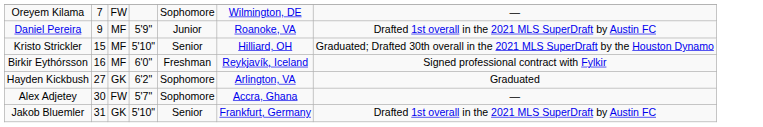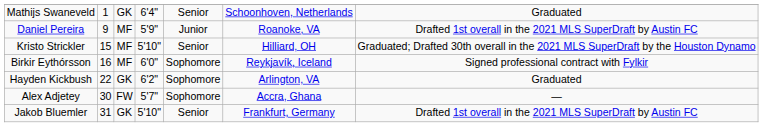 <table class="wikitable sortable" border="1" style="text-align:center;">
 <tr align=center>
 </tr>
 <tr>
-<td>Oreyem Kilama</td>
-<td>7</td>
-<td>FW</td>
-<td></td>
-<td>Sophomore</td>
-<td><a href='#'>Wilmington, DE</a></td>
-<td>—</td>
+<td>Mathijs Swaneveld</td>
+<td>1</td>
+<td>GK</td>
+<td>6'4"</td>
+<td>Senior</td>
+<td><a href='#'>Schoonhoven, Netherlands</a></td>
+<td>Graduated</td>
 </tr>
 <tr>
 <td><a href='#'>Daniel Pereira</a></td>
 <td>9</td>
 <td>MF</td>
 <td>5'9"</td>
 <td> Junior</td>
 <td><a href='#'>Roanoke, VA</a></td>
 <td>Drafted <a href='#'>1st overall</a> in the <a href='#'>2021 MLS SuperDraft</a> by <a href='#'>Austin FC</a></td>
 </tr>
 <tr>
 <td>Kristo Strickler</td>
 <td>15</td>
 <td>MF</td>
 <td>5'10"</td>
 <td>Senior</td>
 <td><a href='#'>Hilliard, OH</a></td>
 <td>Graduated; Drafted 30th overall in the <a href='#'>2021 MLS SuperDraft</a> by the <a href='#'>Houston Dynamo</a></td>
 </tr>
 <tr>
 <td>Birkir Eythórsson</td>
 <td>16</td>
 <td>MF</td>
 <td>6'0"</td>
-<td>Freshman</td>
+<td>Sophomore</td>
 <td><a href='#'>Reykjavík, Iceland</a></td>
 <td>Signed professional contract with <a href='#'>Fylkir</a></td>
 </tr>
 <tr>
 <td>Hayden Kickbush</td>
-<td>27</td>
+<td>22</td>
 <td>GK</td>
 <td>6'2"</td>
 <td>Sophomore</td>
 <td><a href='#'>Arlington, VA</a></td>
 <td>Graduated</td>
 </tr>
 <tr>
 <td>Alex Adjetey</td>
 <td>30</td>
 <td>FW</td>
 <td>5'7"</td>
 <td>Sophomore</td>
 <td><a href='#'>Accra, Ghana</a></td>
 <td>—</td>
 </tr>
 <tr>
 <td>Jakob Bluemler</td>
 <td>31</td>
 <td>GK</td>
 <td>5'10"</td>
 <td>Senior</td>
 <td><a href='#'>Frankfurt, Germany</a></td>
 <td>Drafted <a href='#'>1st overall</a> in the <a href='#'>2021 MLS SuperDraft</a> by <a href='#'>Austin FC</a></td>
 </tr>
 </table>
